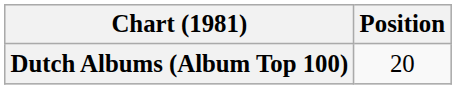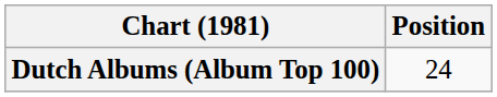 <table class="wikitable plainrowheaders">
 <tr>
 <th scope="col">Chart (1981)</th>
 <th scope="col">Position</th>
 </tr>
 <tr>
 <th scope="row">Dutch Albums (Album Top 100)</th>
-<td align="center">20</td>
+<td align="center">24</td>
 </tr>
 </table>
